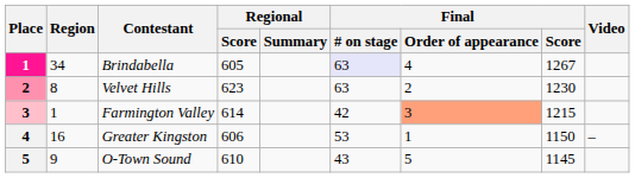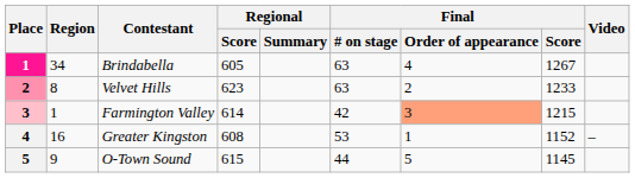 <table class="wikitable sortable">
 <tr>
 <th rowspan="2" scope="col">Place</th>
 <th rowspan="2" scope="col">Region</th>
 <th rowspan="2" scope="col">Contestant</th>
 <th colspan="2" scope="col">Regional</th>
 <th colspan="3">Final</th>
 <th rowspan="2" scope="col" class="unsortable">Video<br></th>
 </tr>
 <tr>
 <th scope="col">Score</th>
 <th scope="col" class="unsortable">Summary</th>
 <th># on stage</th>
 <th scope="col">Order of appearance</th>
 <th scope="col">Score</th>
 </tr>
 <tr>
 <th scope="row" style="background: #FF1493; color:#fff;">1</th>
 <td>34</td>
 <td><em>Brindabella</em></td>
 <td>605</td>
 <td></td>
-<td style="background: lavender;">63</td>
+<td>63</td>
 <td>4</td>
 <td>1267</td>
 <td></td>
 </tr>
 <tr>
 <th scope="row" style="background: #FF91AF;">2</th>
 <td>8</td>
 <td><em>Velvet Hills</em></td>
 <td>623</td>
 <td></td>
 <td>63</td>
 <td>2</td>
-<td>1230</td>
+<td>1233</td>
 <td></td>
 </tr>
 <tr>
 <th scope="row" style="background: pink;">3</th>
 <td>1</td>
 <td><em>Farmington Valley</em></td>
 <td>614</td>
 <td></td>
 <td>42</td>
 <td style="background: lightsalmon;">3</td>
 <td>1215</td>
 <td></td>
 </tr>
 <tr>
 <th>4</th>
 <td>16</td>
 <td><em>Greater Kingston</em></td>
-<td>606</td>
+<td>608</td>
 <td></td>
 <td>53</td>
 <td>1</td>
-<td>1150</td>
+<td>1152</td>
 <td>–</td>
 </tr>
 <tr>
 <th>5</th>
 <td>9</td>
 <td><em>O-Town Sound</em></td>
-<td>610</td>
+<td>615</td>
 <td></td>
-<td>43</td>
+<td>44</td>
 <td>5</td>
 <td>1145</td>
 <td></td>
 </tr>
 </table>
